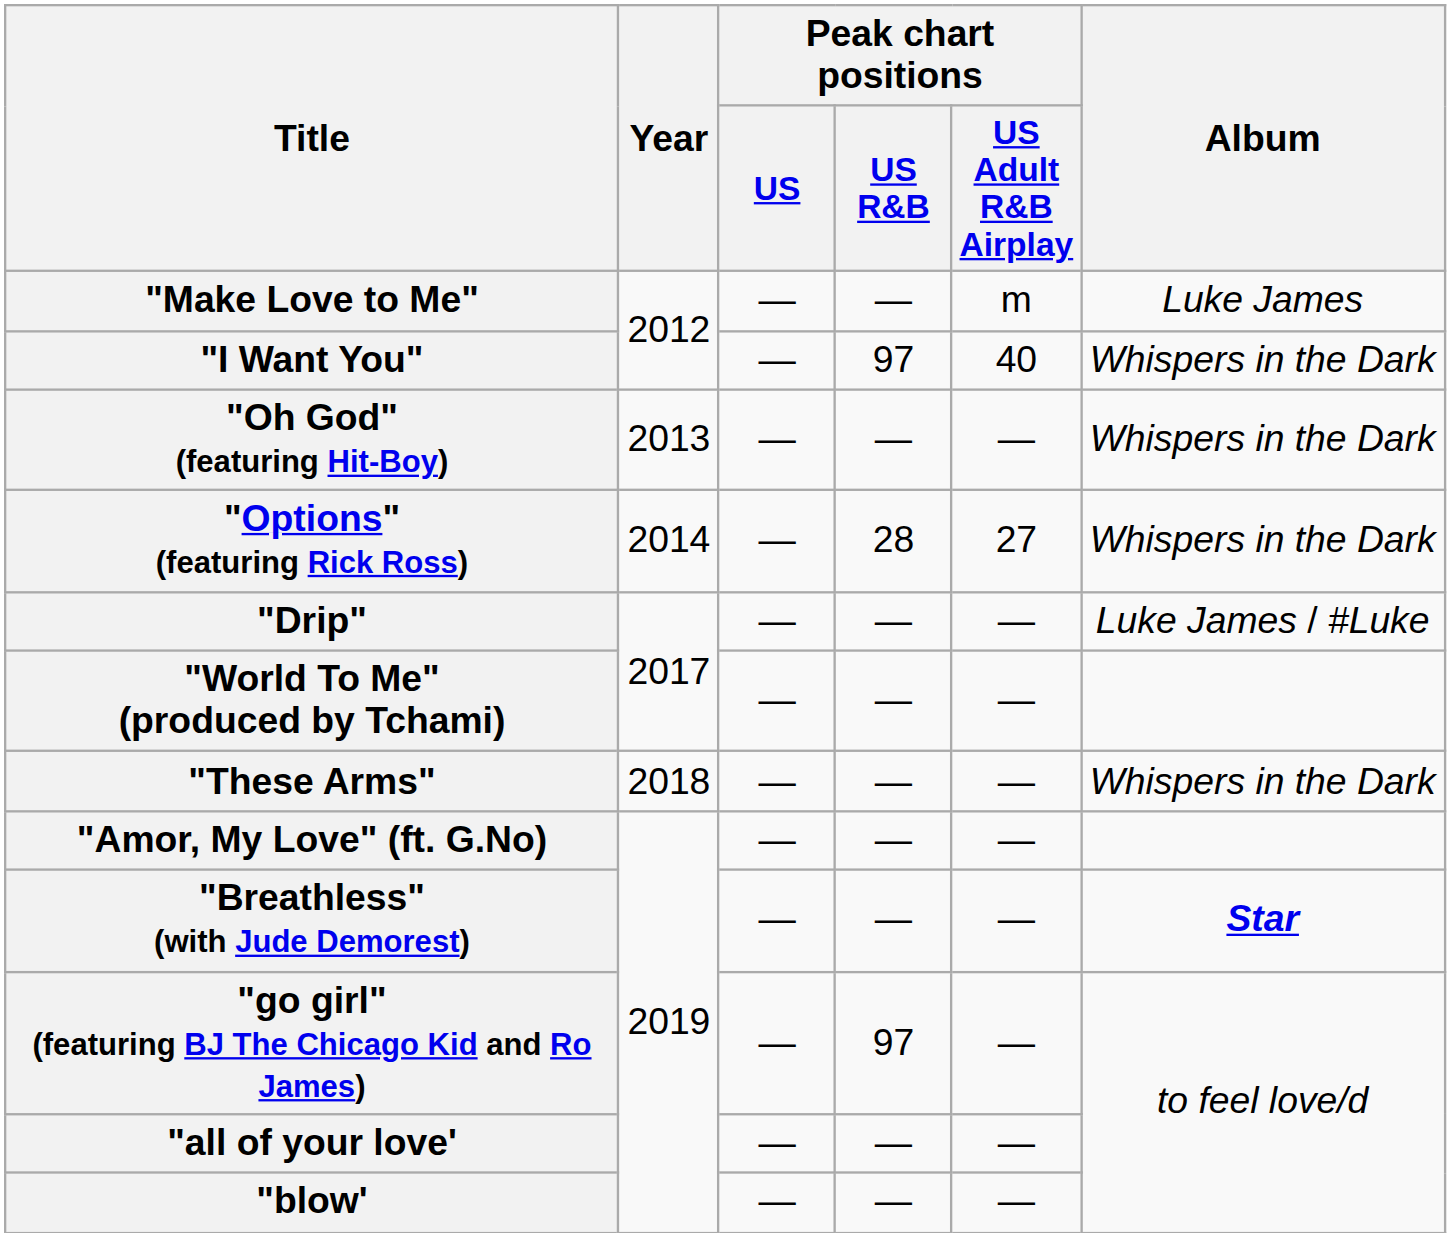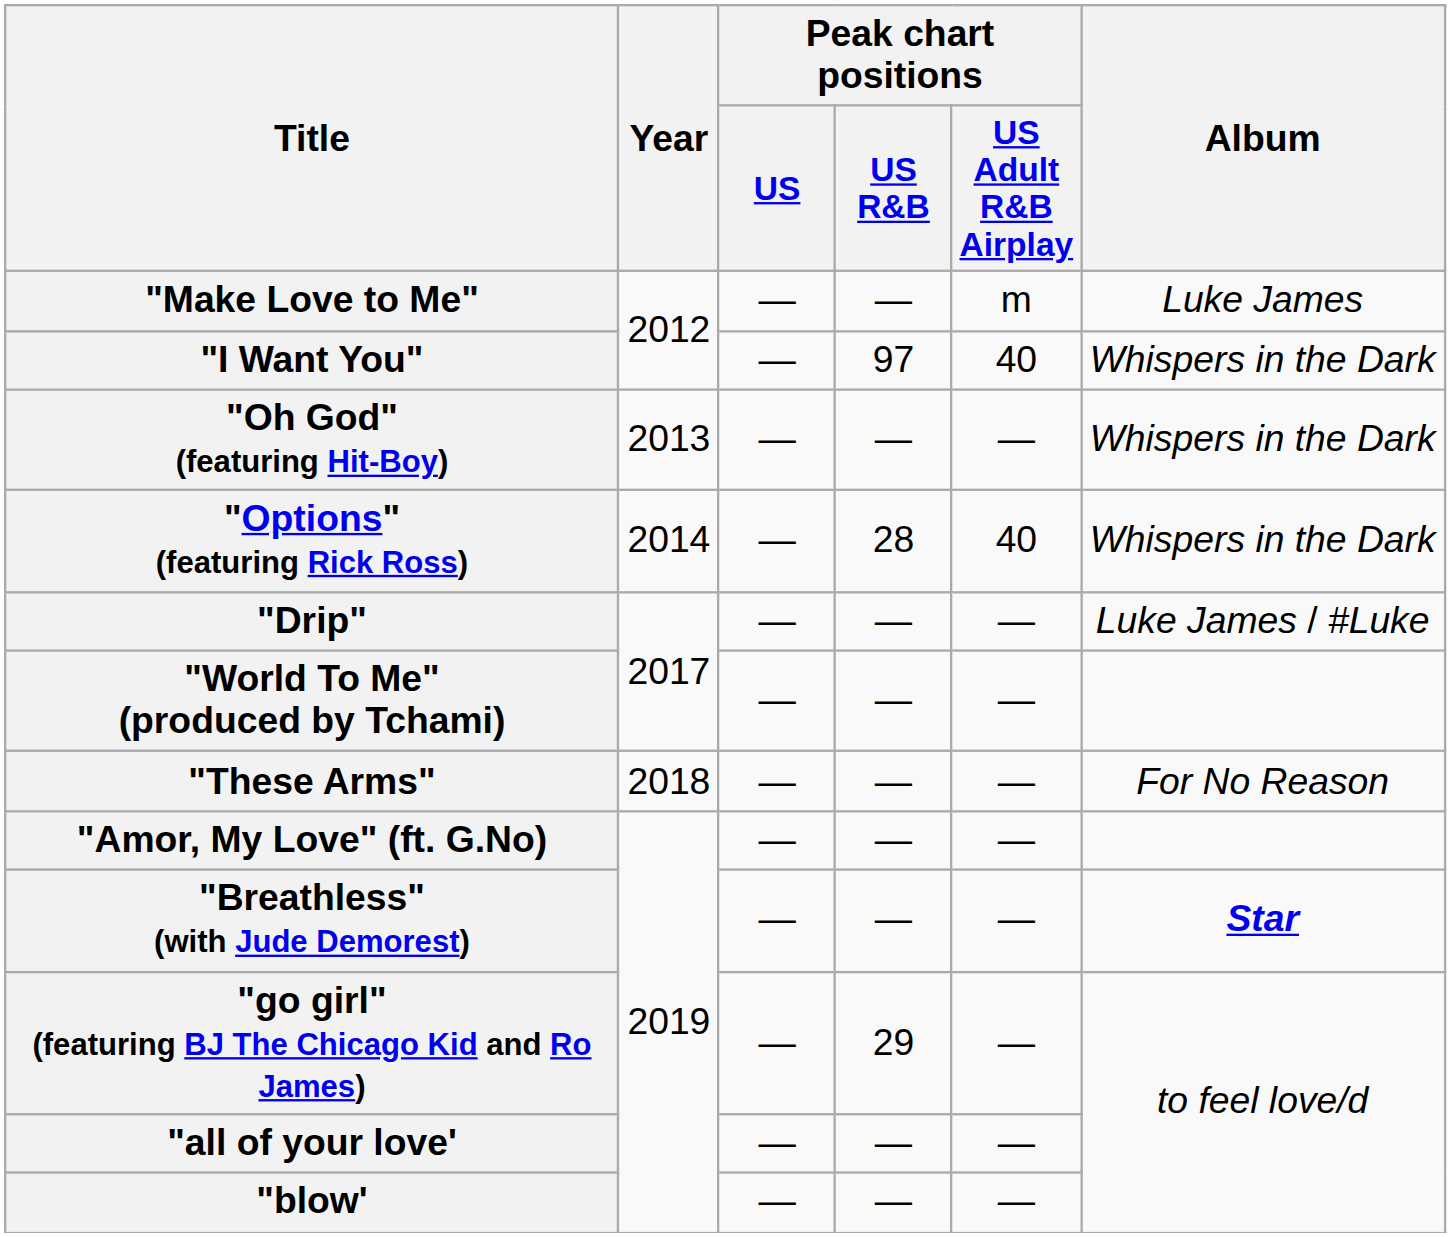 <table class="wikitable plainrowheaders" style="text-align:center;">
 <tr>
 <th rowspan="2" style="width:16em;">Title</th>
 <th rowspan="2">Year</th>
 <th colspan="3">Peak chart positions</th>
 <th rowspan="2">Album</th>
 </tr>
 <tr>
 <th scope="col" style="width:3em;font-size:90%;"><a href='#'>US</a></th>
 <th scope="col" style="width:3em;font-size:90%;"><a href='#'>US R&B</a></th>
 <th scope="col" style="width:3em;font-size:90%;"><a href='#'>US Adult R&B Airplay</a></th>
 </tr>
 <tr>
 <th scope="row">"Make Love to Me"</th>
 <td rowspan="2">2012</td>
 <td>—</td>
 <td>—</td>
 <td —>m</td>
 <td><em>Luke James</em></td>
 </tr>
 <tr>
 <th scope="row">"I Want You"</th>
 <td>—</td>
 <td>97</td>
 <td>40</td>
 <td><em>Whispers in the Dark</em></td>
 </tr>
 <tr>
 <th scope="row">"Oh God"<br><small>(featuring <a href='#'>Hit-Boy</a>)</small></th>
 <td>2013</td>
 <td>—</td>
 <td>—</td>
 <td>—</td>
 <td><em>Whispers in the Dark</em></td>
 </tr>
 <tr>
 <th scope="row">"<a href='#'>Options</a>"<br><small>(featuring <a href='#'>Rick Ross</a>)</small></th>
 <td rowspan="1">2014</td>
 <td>—</td>
 <td>28</td>
-<td>27</td>
+<td>40</td>
 <td><em>Whispers in the Dark</em></td>
 </tr>
 <tr>
 <th scope="row">"Drip"</th>
 <td rowspan="2">2017</td>
 <td>—</td>
 <td>—</td>
 <td>—</td>
 <td><em>Luke James</em> / <em>#Luke</em></td>
 </tr>
 <tr>
 <th scope="row">"World To Me"<br>(produced by Tchami)</th>
 <td>—</td>
 <td>—</td>
 <td>—</td>
 <td></td>
 </tr>
 <tr>
 <th scope="row">"These Arms"</th>
 <td rowspan="1">2018</td>
 <td>—</td>
 <td>—</td>
 <td>—</td>
-<td><em>Whispers in the Dark</em></td>
+<td><em>For No Reason</em></td>
 </tr>
 <tr>
 <th scope="row">"Amor, My Love" (ft. G.No)</th>
 <td rowspan="5">2019</td>
 <td>—</td>
 <td>—</td>
 <td>—</td>
 <td></td>
 </tr>
 <tr>
 <th scope="row">"Breathless"<br><small>(with <a href='#'>Jude Demorest</a>)</small></th>
 <td>—</td>
 <td>—</td>
 <td>—</td>
 <td><strong><em><a href='#'>Star</a></em></strong></td>
 </tr>
 <tr>
 <th scope="row">"go girl"<br><small>(featuring <a href='#'>BJ The Chicago Kid</a> and <a href='#'>Ro James</a>)</small></th>
 <td>—</td>
-<td>97</td>
+<td>29</td>
 <td>—</td>
 <td rowspan="4"><em>to feel love/d</em></td>
 </tr>
 <tr>
 <th scope="row">"all of your love'</th>
 <td>—</td>
 <td>—</td>
 <td>—</td>
 </tr>
 <tr>
 <th scope="row">"blow'</th>
 <td>—</td>
 <td>—</td>
 <td>—</td>
 </tr>
 </table>
